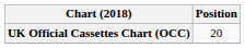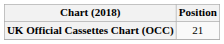 <table class="wikitable plainrowheaders">
 <tr>
 <th>Chart (2018)</th>
 <th>Position</th>
 </tr>
 <tr>
 <th scope="row">UK Official Cassettes Chart (OCC)</th>
-<td align="center">20</td>
+<td align="center">21</td>
 </tr>
 <tr>
 </tr>
 </table>
